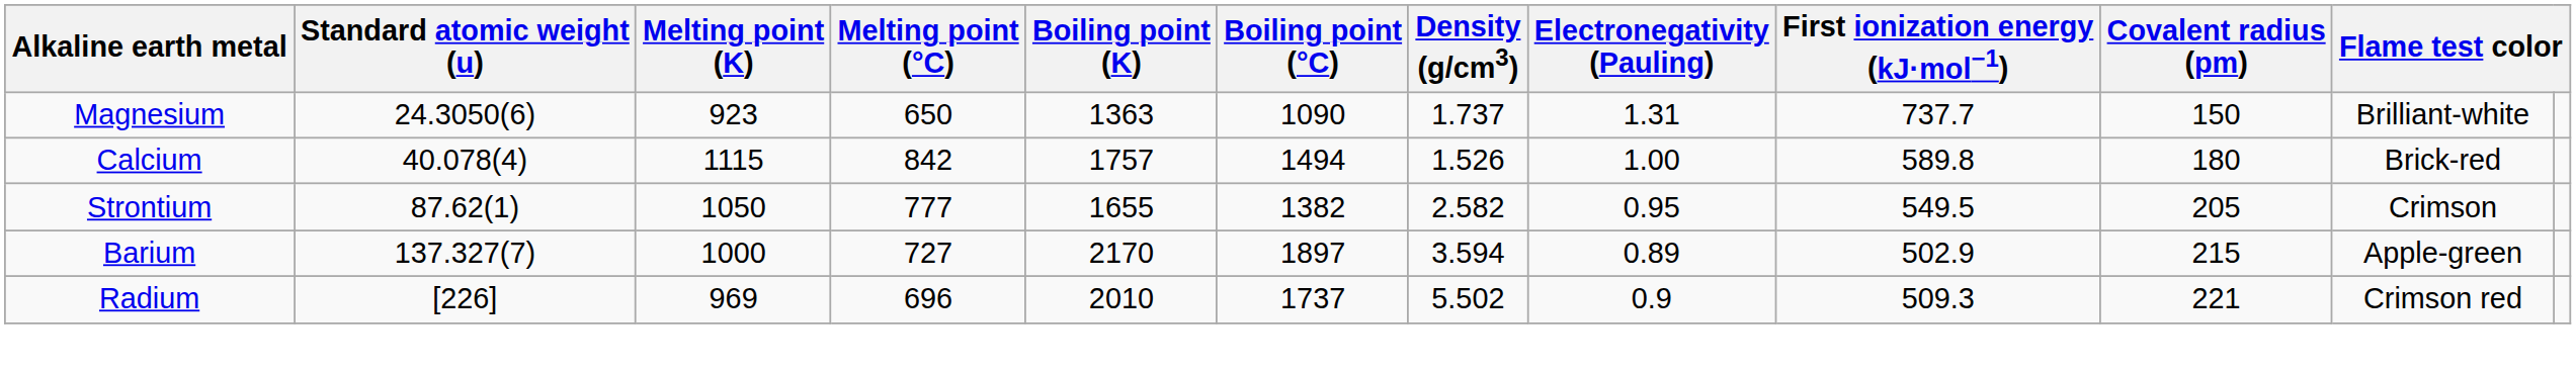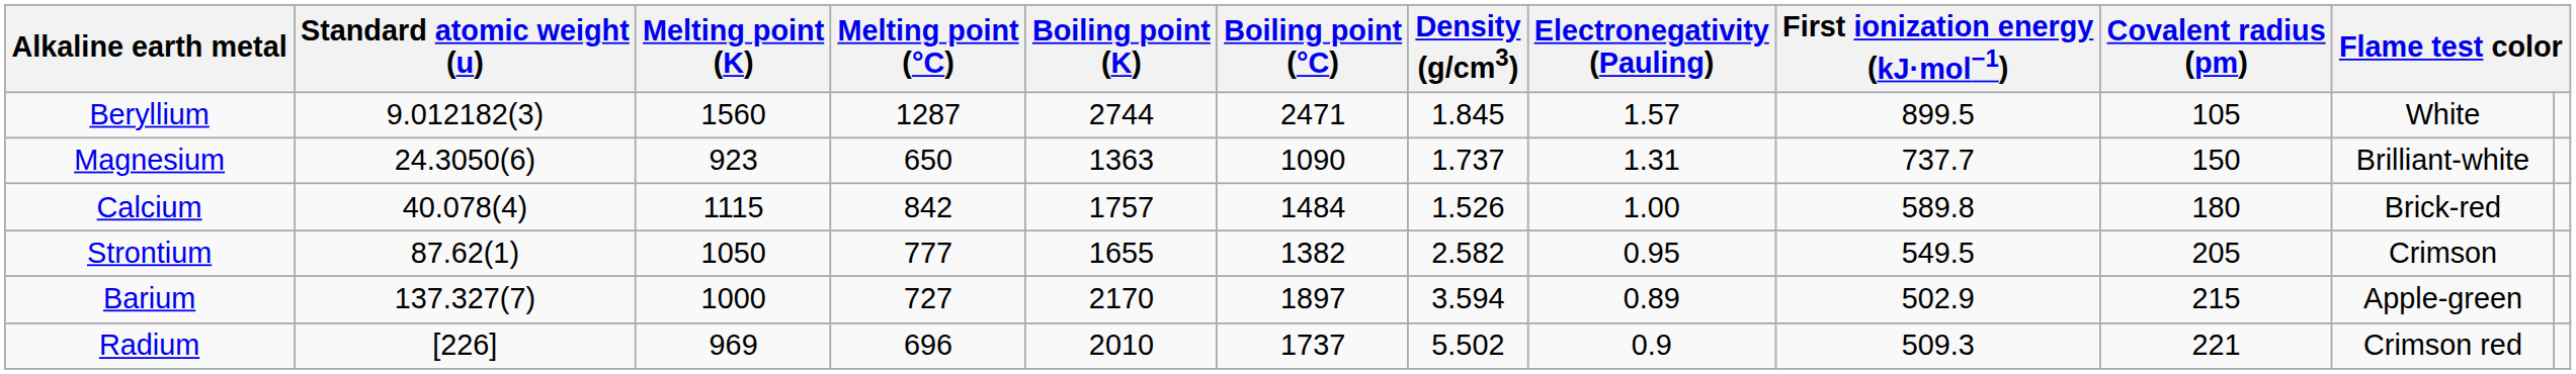 <table class="wikitable collapsible" style="text-align:center">
 <tr>
 <th>Alkaline earth metal</th>
 <th>Standard <a href='#'>atomic weight</a><br>(<a href='#'>u</a>)</th>
 <th><a href='#'>Melting point</a><br>(<a href='#'>K</a>)</th>
 <th><a href='#'>Melting point</a><br>(<a href='#'>°C</a>)</th>
 <th><a href='#'>Boiling point</a><br>(<a href='#'>K</a>)</th>
 <th><a href='#'>Boiling point</a><br>(<a href='#'>°C</a>)</th>
 <th><a href='#'>Density</a><br>(g/cm<sup>3</sup>)</th>
 <th><a href='#'>Electronegativity</a><br>(<a href='#'>Pauling</a>)</th>
 <th>First <a href='#'>ionization energy</a><br>(<a href='#'>kJ·mol<sup>−1</sup></a>)</th>
 <th><a href='#'>Covalent radius</a><br>(<a href='#'>pm</a>)</th>
 <th colspan="2"><a href='#'>Flame test</a> color</th>
+</tr>
+<tr>
+<td><a href='#'>Beryllium</a></td>
+<td>9.012182(3)</td>
+<td>1560</td>
+<td>1287</td>
+<td>2744</td>
+<td>2471</td>
+<td>1.845</td>
+<td>1.57</td>
+<td>899.5</td>
+<td>105</td>
+<td>White</td>
+<td></td>
 </tr>
 <tr>
 <td><a href='#'>Magnesium</a></td>
 <td>24.3050(6)</td>
 <td>923</td>
 <td>650</td>
 <td>1363</td>
 <td>1090</td>
 <td>1.737</td>
 <td>1.31</td>
 <td>737.7</td>
 <td>150</td>
 <td>Brilliant-white</td>
 <td></td>
 </tr>
 <tr>
 <td><a href='#'>Calcium</a></td>
 <td>40.078(4)</td>
 <td>1115</td>
 <td>842</td>
 <td>1757</td>
-<td>1494</td>
+<td>1484</td>
 <td>1.526</td>
 <td>1.00</td>
 <td>589.8</td>
 <td>180</td>
 <td>Brick-red</td>
 <td></td>
 </tr>
 <tr>
 <td><a href='#'>Strontium</a></td>
 <td>87.62(1)</td>
 <td>1050</td>
 <td>777</td>
 <td>1655</td>
 <td>1382</td>
 <td>2.582</td>
 <td>0.95</td>
 <td>549.5</td>
 <td>205</td>
 <td>Crimson</td>
 <td></td>
 </tr>
 <tr>
 <td><a href='#'>Barium</a></td>
 <td>137.327(7)</td>
 <td>1000</td>
 <td>727</td>
 <td>2170</td>
 <td>1897</td>
 <td>3.594</td>
 <td>0.89</td>
 <td>502.9</td>
 <td>215</td>
 <td>Apple-green</td>
 <td></td>
 </tr>
 <tr>
 <td><a href='#'>Radium</a></td>
 <td>[226]</td>
 <td>969</td>
 <td>696</td>
 <td>2010</td>
 <td>1737</td>
 <td>5.502</td>
 <td>0.9</td>
 <td>509.3</td>
 <td>221</td>
 <td>Crimson red</td>
 <td></td>
 </tr>
 </table>
